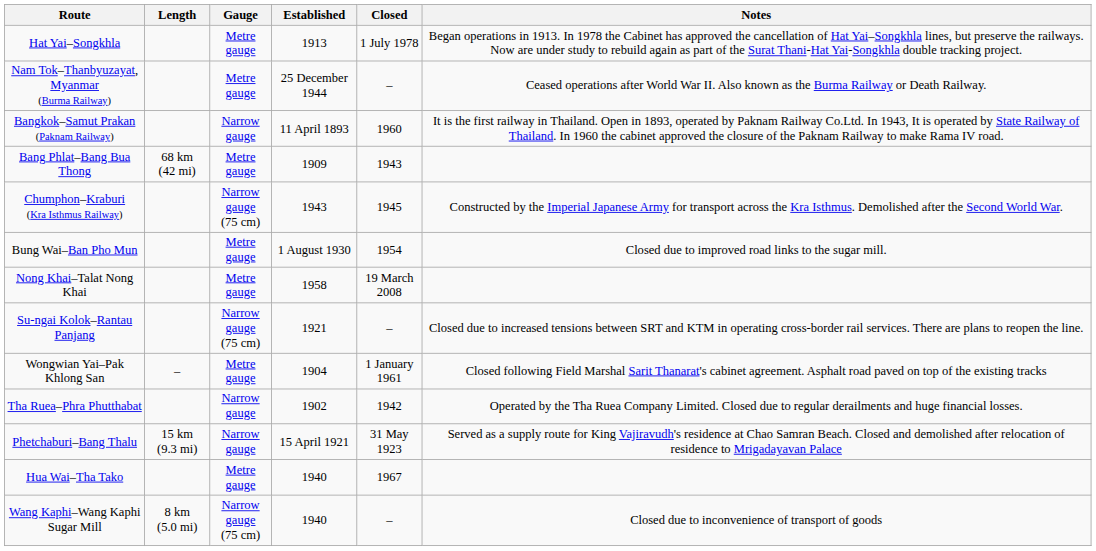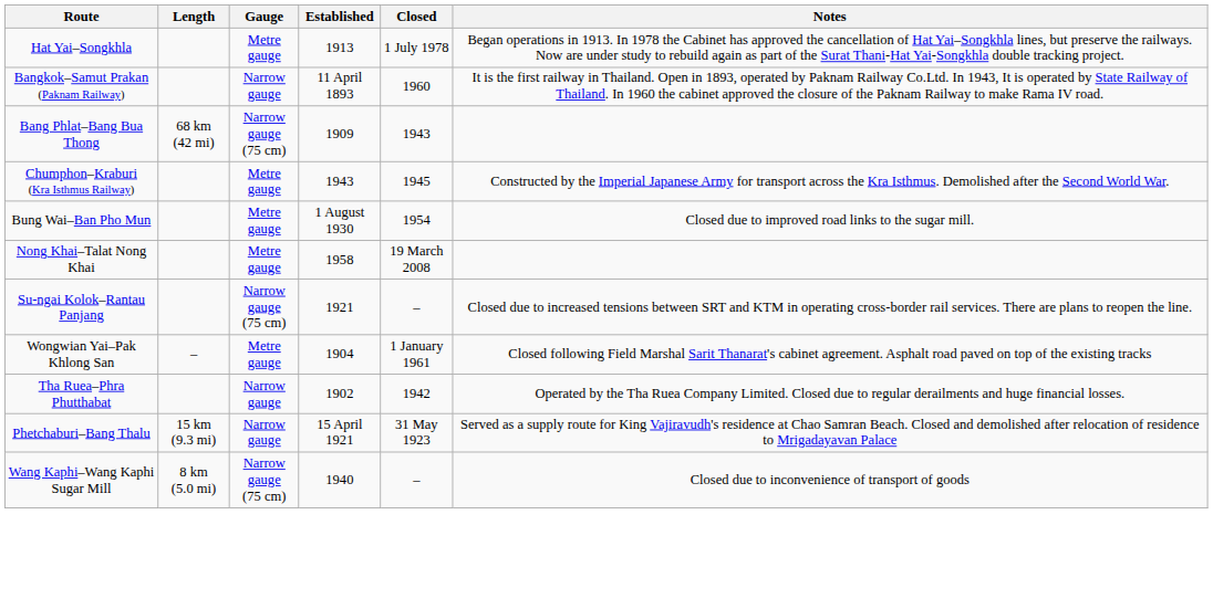 <table class="wikitable sortable" style="text-align:center; font-size:90%">
 <tr>
 <th>Route</th>
 <th>Length</th>
 <th>Gauge</th>
 <th>Established</th>
 <th>Closed</th>
 <th>Notes</th>
 </tr>
 <tr>
 <td><a href='#'>Hat Yai</a>–<a href='#'>Songkhla</a></td>
 <td></td>
 <td><a href='#'>Metre gauge</a></td>
 <td>1913</td>
 <td>1 July 1978</td>
 <td>Began operations in 1913. In 1978 the Cabinet has approved the cancellation of <a href='#'>Hat Yai</a>–<a href='#'>Songkhla</a> lines, but preserve the railways. Now are under study to rebuild again as part of the <a href='#'>Surat Thani</a>-<a href='#'>Hat Yai</a>-<a href='#'>Songkhla</a> double tracking project.</td>
 </tr>
 <tr>
-<td><a href='#'>Nam Tok</a>–<a href='#'>Thanbyuzayat</a>, <a href='#'>Myanmar</a> <br><small>(<a href='#'>Burma Railway</a>)</small></td>
-<td></td>
-<td><a href='#'>Metre gauge</a></td>
-<td>25 December 1944</td>
-<td>–</td>
-<td>Ceased operations after World War II. Also known as the <a href='#'>Burma Railway</a> or Death Railway.</td>
-</tr>
-<tr>
 <td><a href='#'>Bangkok</a>–<a href='#'>Samut Prakan</a> <br><small>(<a href='#'>Paknam Railway</a>)</small></td>
 <td></td>
 <td><a href='#'>Narrow gauge</a></td>
 <td>11 April 1893</td>
 <td>1960</td>
 <td>It is the first railway in Thailand. Open in 1893, operated by Paknam Railway Co.Ltd. In 1943, It is operated by <a href='#'>State Railway of Thailand</a>. In 1960 the cabinet approved the closure of the Paknam Railway to make Rama IV road.</td>
 </tr>
 <tr>
 <td><a href='#'>Bang Phlat</a>–<a href='#'>Bang Bua Thong</a></td>
 <td>68 km<br>(42 mi)</td>
-<td><a href='#'>Metre gauge</a></td>
+<td><a href='#'>Narrow gauge</a><br>(75 cm)</td>
 <td>1909</td>
 <td>1943</td>
 <td></td>
 </tr>
 <tr>
 <td><a href='#'>Chumphon</a>–<a href='#'>Kraburi</a> <br><small>(<a href='#'>Kra Isthmus Railway</a>)</small></td>
 <td></td>
-<td><a href='#'>Narrow gauge</a><br>(75 cm)</td>
+<td><a href='#'>Metre gauge</a></td>
 <td>1943</td>
 <td>1945</td>
 <td>Constructed by the <a href='#'>Imperial Japanese Army</a> for transport across the <a href='#'>Kra Isthmus</a>. Demolished after the <a href='#'>Second World War</a>.</td>
 </tr>
 <tr>
 <td>Bung Wai–<a href='#'>Ban Pho Mun</a></td>
 <td></td>
 <td><a href='#'>Metre gauge</a></td>
 <td>1 August 1930</td>
 <td>1954</td>
 <td>Closed due to improved road links to the sugar mill.</td>
 </tr>
 <tr>
 <td><a href='#'>Nong Khai</a>–Talat Nong Khai</td>
 <td></td>
 <td><a href='#'>Metre gauge</a></td>
 <td>1958</td>
 <td>19 March 2008</td>
 <td></td>
 </tr>
 <tr>
 <td><a href='#'>Su-ngai Kolok</a>–<a href='#'>Rantau Panjang</a></td>
 <td></td>
 <td><a href='#'>Narrow gauge</a><br>(75 cm)</td>
 <td>1921</td>
 <td>–</td>
 <td>Closed due to increased tensions between SRT and KTM in operating cross-border rail services. There are plans to reopen the line.</td>
 </tr>
 <tr>
 <td>Wongwian Yai–Pak Khlong San</td>
 <td>–</td>
 <td><a href='#'>Metre gauge</a></td>
 <td>1904</td>
 <td>1 January 1961</td>
 <td>Closed following Field Marshal <a href='#'>Sarit Thanarat</a>'s cabinet agreement. Asphalt road paved on top of the existing tracks</td>
 </tr>
 <tr>
 <td><a href='#'>Tha Ruea</a>–<a href='#'>Phra Phutthabat</a></td>
 <td></td>
 <td><a href='#'>Narrow gauge</a></td>
 <td>1902</td>
 <td>1942</td>
 <td>Operated by the Tha Ruea Company Limited. Closed due to regular derailments and huge financial losses.</td>
 </tr>
 <tr>
 <td><a href='#'>Phetchaburi</a>–<a href='#'>Bang Thalu</a></td>
 <td>15 km (9.3 mi)</td>
 <td><a href='#'>Narrow gauge</a></td>
 <td>15 April 1921</td>
 <td>31 May 1923</td>
 <td>Served as a supply route for King <a href='#'>Vajiravudh</a>'s residence at Chao Samran Beach. Closed and demolished after relocation of residence to <a href='#'>Mrigadayavan Palace</a></td>
 </tr>
 <tr>
-<td><a href='#'>Hua Wai</a>–<a href='#'>Tha Tako</a></td>
-<td></td>
-<td><a href='#'>Metre gauge</a></td>
-<td>1940</td>
-<td>1967</td>
-<td></td>
-</tr>
-<tr>
 <td><a href='#'>Wang Kaphi</a>–Wang Kaphi Sugar Mill</td>
 <td>8 km (5.0 mi)</td>
 <td><a href='#'>Narrow gauge</a><br>(75 cm)</td>
 <td>1940</td>
 <td>–</td>
 <td>Closed due to inconvenience of transport of goods</td>
 </tr>
 </table>
